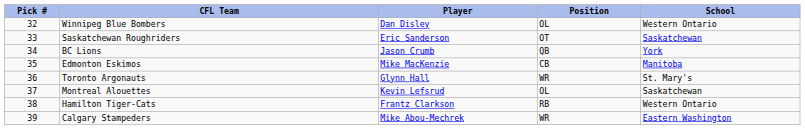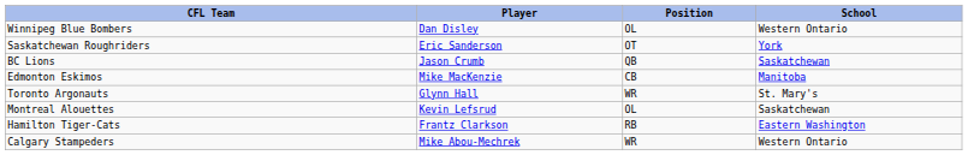 <table class="wikitable" style="width: 100%">
 <tr>
-<th style="background:#A8BDEC;" width=7%>Pick #</th>
 <th width=40% style="background:#A8BDEC;">CFL Team</th>
 <th width=20% style="background:#A8BDEC;">Player</th>
 <th width=13% style="background:#A8BDEC;">Position</th>
 <th width=20% style="background:#A8BDEC;">School</th>
 </tr>
 <tr>
-<td align=center>32</td>
 <td>Winnipeg Blue Bombers</td>
 <td><a href='#'>Dan Disley</a></td>
 <td>OL</td>
 <td>Western Ontario</td>
 </tr>
 <tr>
-<td align=center>33</td>
 <td>Saskatchewan Roughriders</td>
 <td><a href='#'>Eric Sanderson</a></td>
 <td>OT</td>
+<td><a href='#'>York</a></td>
+</tr>
+<tr>
+<td>BC Lions</td>
+<td><a href='#'>Jason Crumb</a></td>
+<td>QB</td>
 <td><a href='#'>Saskatchewan</a></td>
 </tr>
 <tr>
-<td align=center>34</td>
-<td>BC Lions</td>
-<td><a href='#'>Jason Crumb</a></td>
-<td>QB</td>
-<td><a href='#'>York</a></td>
-</tr>
-<tr>
-<td align=center>35</td>
 <td>Edmonton Eskimos</td>
 <td><a href='#'>Mike MacKenzie</a></td>
 <td>CB</td>
 <td><a href='#'>Manitoba</a></td>
 </tr>
 <tr>
-<td align=center>36</td>
 <td>Toronto Argonauts</td>
 <td><a href='#'>Glynn Hall</a></td>
 <td>WR</td>
 <td>St. Mary's</td>
 </tr>
 <tr>
-<td align=center>37</td>
 <td>Montreal Alouettes</td>
 <td><a href='#'>Kevin Lefsrud</a></td>
 <td>OL</td>
 <td>Saskatchewan</td>
 </tr>
 <tr>
-<td align=center>38</td>
 <td>Hamilton Tiger-Cats</td>
 <td><a href='#'>Frantz Clarkson</a></td>
 <td>RB</td>
-<td>Western Ontario</td>
+<td><a href='#'>Eastern Washington</a></td>
 </tr>
 <tr>
-<td align=center>39</td>
 <td>Calgary Stampeders</td>
 <td><a href='#'>Mike Abou-Mechrek</a></td>
 <td>WR</td>
-<td><a href='#'>Eastern Washington</a></td>
+<td>Western Ontario</td>
 </tr>
 </table>
